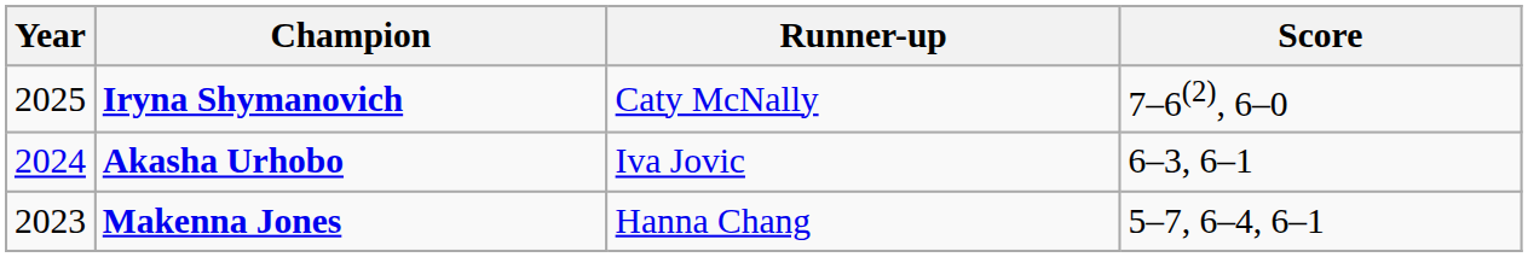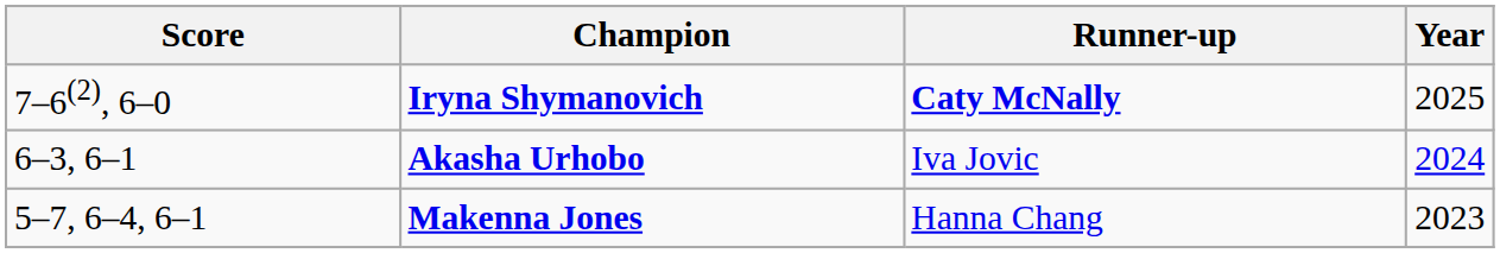 <table class="wikitable" style="font-size:90%">
 <tr>
-<th>Year</th>
+<th width="155">Score</th>
 <th width="200">Champion</th>
 <th width="200">Runner-up</th>
-<th width="155">Score</th>
+<th>Year</th>
 </tr>
 <tr>
+<td>7–6<sup>(2)</sup>, 6–0</td>
+<td> <strong><a href='#'>Iryna Shymanovich</a></strong></td>
+<td><strong> <a href='#'>Caty McNally</a></strong></td>
 <td>2025</td>
-<td> <strong><a href='#'>Iryna Shymanovich</a></strong></td>
-<td> <a href='#'>Caty McNally</a></td>
-<td>7–6<sup>(2)</sup>, 6–0</td>
 </tr>
 <tr>
-<td><a href='#'>2024</a></td>
+<td>6–3, 6–1</td>
 <td> <strong><a href='#'>Akasha Urhobo</a></strong></td>
 <td> <a href='#'>Iva Jovic</a></td>
-<td>6–3, 6–1</td>
+<td><a href='#'>2024</a></td>
 </tr>
 <tr>
-<td>2023</td>
+<td>5–7, 6–4, 6–1</td>
 <td> <strong><a href='#'>Makenna Jones</a></strong></td>
 <td> <a href='#'>Hanna Chang</a></td>
-<td>5–7, 6–4, 6–1</td>
+<td>2023</td>
 </tr>
 </table>
